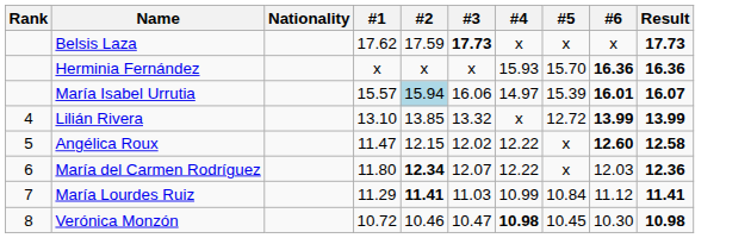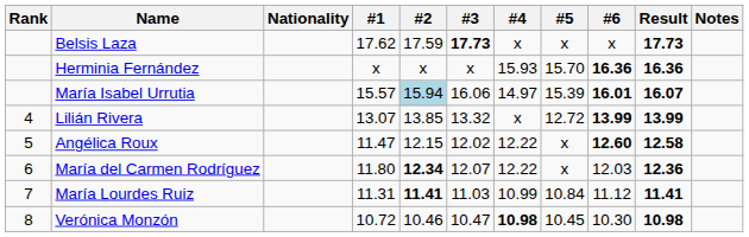 <table class="wikitable sortable" style="text-align:center;font-size:95%">
 <tr>
 <th>Rank</th>
 <th>Name</th>
 <th>Nationality</th>
 <th>#1</th>
 <th>#2</th>
 <th>#3</th>
 <th>#4</th>
 <th>#5</th>
 <th>#6</th>
 <th>Result</th>
+<th>Notes</th>
 </tr>
 <tr>
 <td></td>
 <td align=left><a href='#'>Belsis Laza</a></td>
 <td align=left></td>
 <td>17.62</td>
 <td>17.59</td>
 <td><strong>17.73</strong></td>
 <td>x</td>
 <td>x</td>
 <td>x</td>
 <td><strong>17.73</strong></td>
+<td></td>
 </tr>
 <tr>
 <td></td>
 <td align=left><a href='#'>Herminia Fernández</a></td>
 <td align=left></td>
 <td>x</td>
 <td>x</td>
 <td>x</td>
 <td>15.93</td>
 <td>15.70</td>
 <td><strong>16.36</strong></td>
 <td><strong>16.36</strong></td>
+<td></td>
 </tr>
 <tr>
 <td></td>
 <td align=left><a href='#'>María Isabel Urrutia</a></td>
 <td align=left></td>
 <td>15.57</td>
 <td style="background: lightblue;">15.94</td>
 <td>16.06</td>
 <td>14.97</td>
 <td>15.39</td>
 <td><strong>16.01</strong></td>
 <td><strong>16.07</strong></td>
+<td></td>
 </tr>
 <tr>
 <td>4</td>
 <td align=left><a href='#'>Lilián Rivera</a></td>
 <td align=left></td>
-<td>13.10</td>
+<td>13.07</td>
 <td>13.85</td>
 <td>13.32</td>
 <td>x</td>
 <td>12.72</td>
 <td><strong>13.99</strong></td>
 <td><strong>13.99</strong></td>
+<td></td>
 </tr>
 <tr>
 <td>5</td>
 <td align=left><a href='#'>Angélica Roux</a></td>
 <td align=left></td>
 <td>11.47</td>
 <td>12.15</td>
 <td>12.02</td>
 <td>12.22</td>
 <td>x</td>
 <td><strong>12.60</strong></td>
 <td><strong>12.58</strong></td>
+<td></td>
 </tr>
 <tr>
 <td>6</td>
 <td align=left><a href='#'>María del Carmen Rodríguez</a></td>
 <td align=left></td>
 <td>11.80</td>
 <td><strong>12.34</strong></td>
 <td>12.07</td>
 <td>12.22</td>
 <td>x</td>
 <td>12.03</td>
 <td><strong>12.36</strong></td>
+<td></td>
 </tr>
 <tr>
 <td>7</td>
 <td align=left><a href='#'>María Lourdes Ruiz</a></td>
 <td align=left></td>
-<td>11.29</td>
+<td>11.31</td>
 <td><strong>11.41</strong></td>
 <td>11.03</td>
 <td>10.99</td>
 <td>10.84</td>
 <td>11.12</td>
 <td><strong>11.41</strong></td>
+<td></td>
 </tr>
 <tr>
 <td>8</td>
 <td align=left><a href='#'>Verónica Monzón</a></td>
 <td align=left></td>
 <td>10.72</td>
 <td>10.46</td>
 <td>10.47</td>
 <td><strong>10.98</strong></td>
 <td>10.45</td>
 <td>10.30</td>
 <td><strong>10.98</strong></td>
+<td></td>
 </tr>
 </table>
